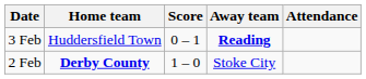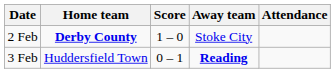 <table class="wikitable" style="text-align:center">
 <tr>
 <th>Date</th>
 <th>Home team</th>
 <th>Score</th>
 <th>Away team</th>
 <th>Attendance</th>
 </tr>
 <tr>
+<td>2 Feb</td>
+<td><strong><a href='#'>Derby County</a></strong></td>
+<td>1 – 0</td>
+<td><a href='#'>Stoke City</a></td>
+<td></td>
+</tr>
+<tr>
 <td>3 Feb</td>
 <td><a href='#'>Huddersfield Town</a></td>
 <td>0 – 1</td>
 <td><strong><a href='#'>Reading</a></strong></td>
 <td></td>
 </tr>
-<tr>
-<td>2 Feb</td>
-<td><strong><a href='#'>Derby County</a></strong></td>
-<td>1 – 0</td>
-<td><a href='#'>Stoke City</a></td>
-<td></td>
-</tr>
 </table>
